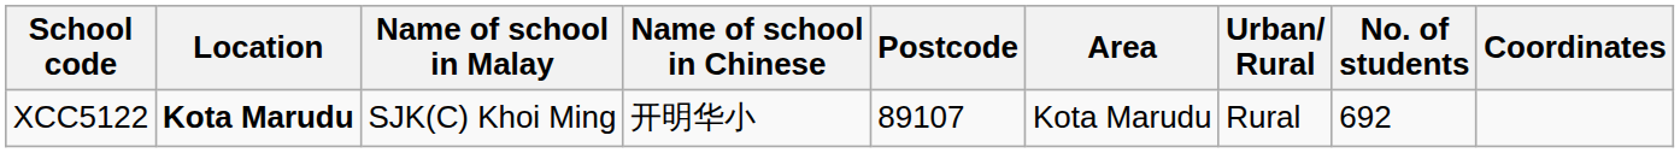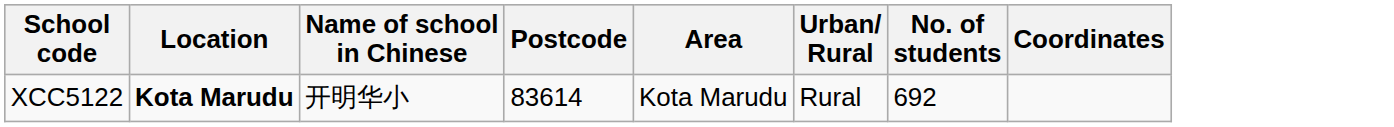 <table class="wikitable sortable">
 <tr>
 <th>School<br>code</th>
 <th>Location</th>
-<th>Name of school<br>in Malay</th>
 <th>Name of school<br>in Chinese</th>
 <th>Postcode</th>
 <th>Area</th>
 <th>Urban/<br>Rural</th>
 <th>No. of<br>students</th>
 <th>Coordinates</th>
 </tr>
 <tr>
 <td>XCC5122</td>
 <td><strong>Kota Marudu</strong></td>
-<td>SJK(C) Khoi Ming</td>
 <td>开明华小</td>
-<td>89107</td>
+<td>83614</td>
 <td>Kota Marudu</td>
 <td>Rural</td>
 <td>692</td>
 <td></td>
 </tr>
 </table>
